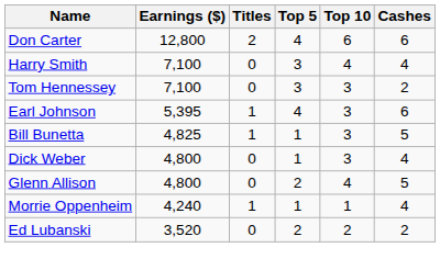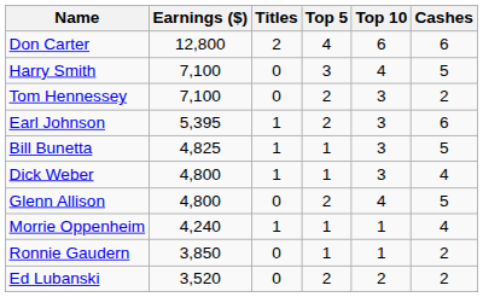 <table class="wikitable" style="text-align:center">
 <tr>
 <th>Name</th>
 <th>Earnings ($)</th>
 <th>Titles</th>
 <th>Top 5</th>
 <th>Top 10</th>
 <th>Cashes</th>
 </tr>
 <tr>
 <td align=left><a href='#'>Don Carter</a></td>
 <td>12,800</td>
 <td>2</td>
 <td>4</td>
 <td>6</td>
 <td>6</td>
 </tr>
 <tr>
 <td align=left><a href='#'>Harry Smith</a></td>
 <td>7,100</td>
 <td>0</td>
 <td>3</td>
 <td>4</td>
-<td>4</td>
+<td>5</td>
 </tr>
 <tr>
 <td align=left><a href='#'>Tom Hennessey</a></td>
 <td>7,100</td>
 <td>0</td>
-<td>3</td>
+<td>2</td>
 <td>3</td>
 <td>2</td>
 </tr>
 <tr>
 <td align=left><a href='#'>Earl Johnson</a></td>
 <td>5,395</td>
 <td>1</td>
-<td>4</td>
+<td>2</td>
 <td>3</td>
 <td>6</td>
 </tr>
 <tr>
 <td align=left><a href='#'>Bill Bunetta</a></td>
 <td>4,825</td>
 <td>1</td>
 <td>1</td>
 <td>3</td>
 <td>5</td>
 </tr>
 <tr>
 <td align=left><a href='#'>Dick Weber</a></td>
 <td>4,800</td>
-<td>0</td>
+<td>1</td>
 <td>1</td>
 <td>3</td>
 <td>4</td>
 </tr>
 <tr>
 <td align=left><a href='#'>Glenn Allison</a></td>
 <td>4,800</td>
 <td>0</td>
 <td>2</td>
 <td>4</td>
 <td>5</td>
 </tr>
 <tr>
 <td align=left><a href='#'>Morrie Oppenheim</a></td>
 <td>4,240</td>
 <td>1</td>
 <td>1</td>
 <td>1</td>
 <td>4</td>
 </tr>
 <tr>
+<td align=left><a href='#'>Ronnie Gaudern</a></td>
+<td>3,850</td>
+<td>0</td>
+<td>1</td>
+<td>1</td>
+<td>2</td>
+</tr>
+<tr>
 <td align=left><a href='#'>Ed Lubanski</a></td>
 <td>3,520</td>
 <td>0</td>
 <td>2</td>
 <td>2</td>
 <td>2</td>
 </tr>
 </table>
